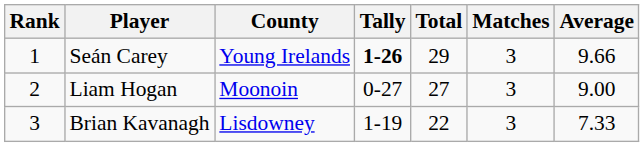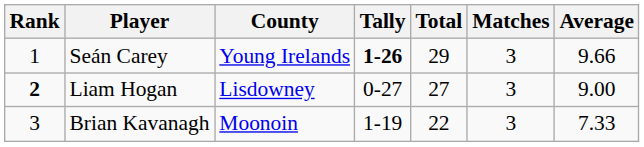 <table class="wikitable">
 <tr>
 <th>Rank</th>
 <th>Player</th>
 <th>County</th>
 <th>Tally</th>
 <th>Total</th>
 <th>Matches</th>
 <th>Average</th>
 </tr>
 <tr>
 <td rowspan=1 align=center>1</td>
 <td>Seán Carey</td>
 <td><a href='#'>Young Irelands</a></td>
 <td align=center><strong>1-26</strong></td>
 <td align=center>29</td>
 <td align=center>3</td>
 <td align=center>9.66</td>
 </tr>
 <tr>
-<td rowspan=1 align=center>2</td>
+<td rowspan=1 align=center><strong>2</strong></td>
 <td>Liam Hogan</td>
-<td><a href='#'>Moonoin</a></td>
+<td><a href='#'>Lisdowney</a></td>
 <td align=center>0-27</td>
 <td align=center>27</td>
 <td align=center>3</td>
 <td align=center>9.00</td>
 </tr>
 <tr>
 <td rowspan=1 align=center>3</td>
 <td>Brian Kavanagh</td>
-<td><a href='#'>Lisdowney</a></td>
+<td><a href='#'>Moonoin</a></td>
 <td align=center>1-19</td>
 <td align=center>22</td>
 <td align=center>3</td>
 <td align=center>7.33</td>
 </tr>
 </table>
